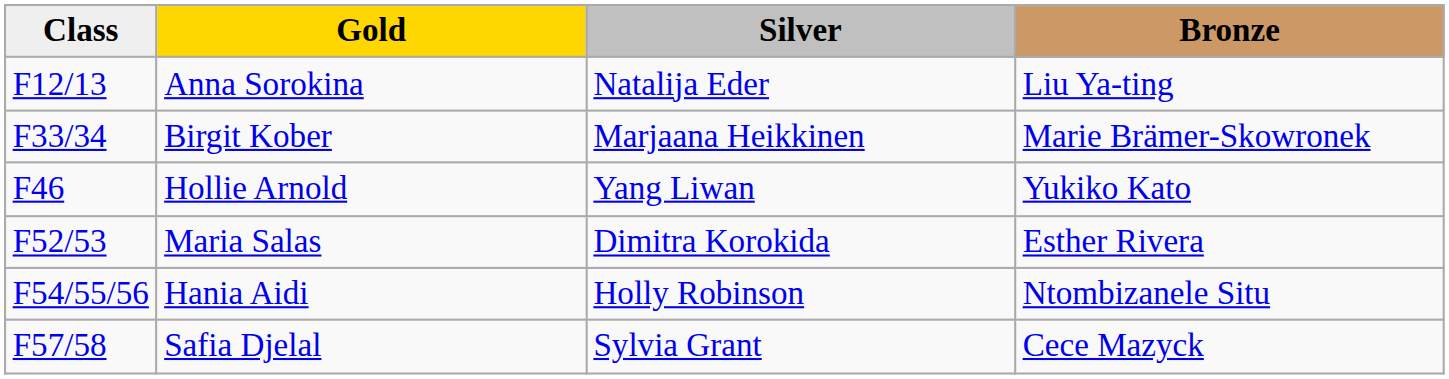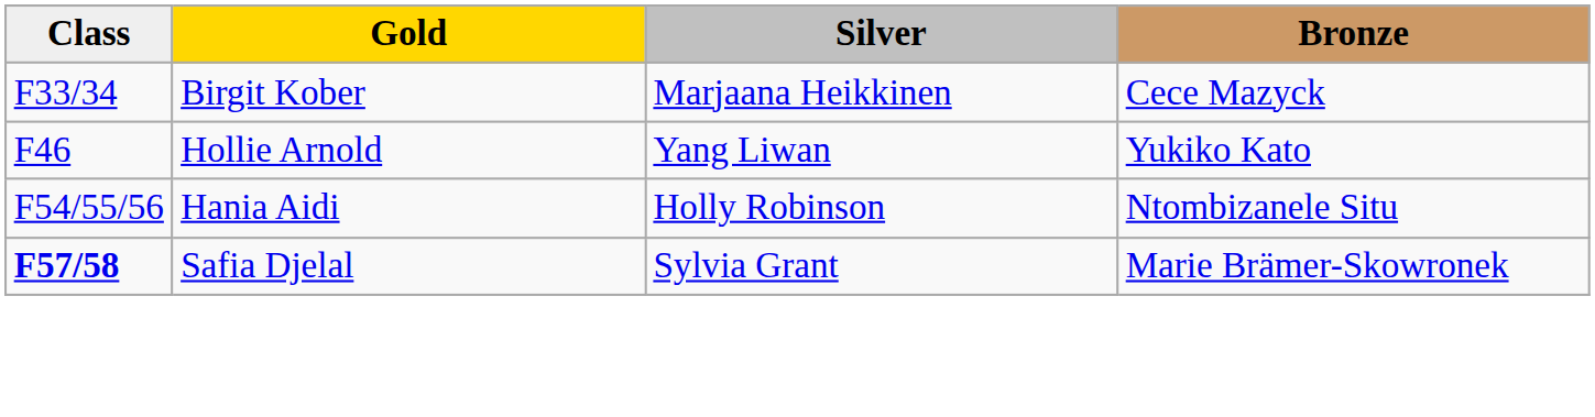 <table class="wikitable" style="text-align:left">
 <tr align="center">
 <td bgcolor=efefef><strong>Class</strong></td>
 <td width=200 bgcolor=gold><strong>Gold</strong></td>
 <td width=200 bgcolor=silver><strong>Silver</strong></td>
 <td width=200 bgcolor=CC9966><strong>Bronze</strong></td>
 </tr>
 <tr>
-<td><a href='#'>F12/13</a></td>
-<td><a href='#'>Anna Sorokina</a><br></td>
-<td><a href='#'>Natalija Eder</a><br></td>
-<td><a href='#'>Liu Ya-ting</a><br></td>
-</tr>
-<tr>
 <td><a href='#'>F33/34</a></td>
 <td><a href='#'>Birgit Kober</a><br></td>
 <td><a href='#'>Marjaana Heikkinen</a><br></td>
-<td><a href='#'>Marie Brämer-Skowronek</a><br></td>
+<td><a href='#'>Cece Mazyck</a><br></td>
 </tr>
 <tr>
 <td><a href='#'>F46</a></td>
 <td><a href='#'>Hollie Arnold</a><br></td>
 <td><a href='#'>Yang Liwan</a><br></td>
 <td><a href='#'>Yukiko Kato</a><br></td>
 </tr>
 <tr>
-<td><a href='#'>F52/53</a></td>
-<td><a href='#'>Maria Salas</a><br></td>
-<td><a href='#'>Dimitra Korokida</a><br></td>
-<td><a href='#'>Esther Rivera</a><br></td>
-</tr>
-<tr>
 <td><a href='#'>F54/55/56</a></td>
 <td><a href='#'>Hania Aidi</a><br></td>
 <td><a href='#'>Holly Robinson</a><br></td>
 <td><a href='#'>Ntombizanele Situ</a><br></td>
 </tr>
 <tr>
-<td><a href='#'>F57/58</a></td>
+<td><strong><a href='#'>F57/58</a></strong></td>
 <td><a href='#'>Safia Djelal</a><br></td>
 <td><a href='#'>Sylvia Grant</a><br></td>
-<td><a href='#'>Cece Mazyck</a><br></td>
+<td><a href='#'>Marie Brämer-Skowronek</a><br></td>
 </tr>
 </table>
